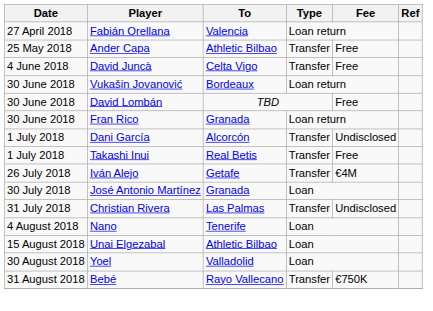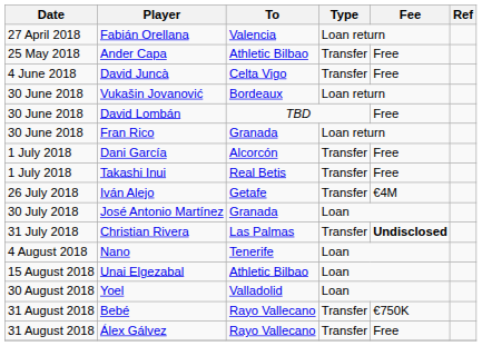 <table class="wikitable">
 <tr>
 <th>Date</th>
 <th>Player</th>
 <th>To</th>
 <th>Type</th>
 <th>Fee</th>
 <th>Ref</th>
 </tr>
 <tr>
 <td>27 April 2018</td>
 <td> <a href='#'>Fabián Orellana</a></td>
 <td> <a href='#'>Valencia</a></td>
 <td colspan=2>Loan return</td>
 <td></td>
 </tr>
 <tr>
 <td>25 May 2018</td>
 <td> <a href='#'>Ander Capa</a></td>
 <td> <a href='#'>Athletic Bilbao</a></td>
 <td>Transfer</td>
 <td>Free</td>
 <td></td>
 </tr>
 <tr>
 <td>4 June 2018</td>
 <td> <a href='#'>David Juncà</a></td>
 <td> <a href='#'>Celta Vigo</a></td>
 <td>Transfer</td>
 <td>Free</td>
 <td></td>
 </tr>
 <tr>
 <td>30 June 2018</td>
 <td> <a href='#'>Vukašin Jovanović</a></td>
 <td> <a href='#'>Bordeaux</a></td>
 <td colspan=2>Loan return</td>
 <td></td>
 </tr>
 <tr>
 <td>30 June 2018</td>
 <td> <a href='#'>David Lombán</a></td>
 <td colspan=2 align=center><em>TBD</em></td>
 <td>Free</td>
 <td></td>
 </tr>
 <tr>
 <td>30 June 2018</td>
 <td> <a href='#'>Fran Rico</a></td>
 <td> <a href='#'>Granada</a></td>
 <td colspan=2>Loan return</td>
 <td></td>
 </tr>
 <tr>
 <td>1 July 2018</td>
 <td> <a href='#'>Dani García</a></td>
 <td> <a href='#'>Alcorcón</a></td>
 <td>Transfer</td>
-<td>Undisclosed</td>
+<td>Free</td>
 <td></td>
 </tr>
 <tr>
 <td>1 July 2018</td>
 <td> <a href='#'>Takashi Inui</a></td>
 <td> <a href='#'>Real Betis</a></td>
 <td>Transfer</td>
 <td>Free</td>
 <td></td>
 </tr>
 <tr>
 <td>26 July 2018</td>
 <td> <a href='#'>Iván Alejo</a></td>
 <td> <a href='#'>Getafe</a></td>
 <td>Transfer</td>
 <td>€4M</td>
 <td></td>
 </tr>
 <tr>
 <td>30 July 2018</td>
 <td> <a href='#'>José Antonio Martínez</a></td>
 <td> <a href='#'>Granada</a></td>
 <td colspan=2>Loan</td>
 <td></td>
 </tr>
 <tr>
 <td>31 July 2018</td>
 <td> <a href='#'>Christian Rivera</a></td>
 <td> <a href='#'>Las Palmas</a></td>
 <td>Transfer</td>
-<td>Undisclosed</td>
+<td><strong>Undisclosed</strong></td>
 <td></td>
 </tr>
 <tr>
 <td>4 August 2018</td>
 <td> <a href='#'>Nano</a></td>
 <td> <a href='#'>Tenerife</a></td>
 <td colspan=2>Loan</td>
 <td></td>
 </tr>
 <tr>
 <td>15 August 2018</td>
 <td> <a href='#'>Unai Elgezabal</a></td>
 <td> <a href='#'>Athletic Bilbao</a></td>
 <td colspan=2>Loan</td>
 <td></td>
 </tr>
 <tr>
 <td>30 August 2018</td>
 <td> <a href='#'>Yoel</a></td>
 <td> <a href='#'>Valladolid</a></td>
 <td colspan=2>Loan</td>
 <td></td>
 </tr>
 <tr>
 <td>31 August 2018</td>
 <td> <a href='#'>Bebé</a></td>
 <td> <a href='#'>Rayo Vallecano</a></td>
 <td>Transfer</td>
 <td>€750K</td>
 <td></td>
 </tr>
 <tr>
+<td>31 August 2018</td>
+<td> <a href='#'>Álex Gálvez</a></td>
+<td> <a href='#'>Rayo Vallecano</a></td>
+<td>Transfer</td>
+<td>Free</td>
+<td></td>
+</tr>
+<tr>
 </tr>
 </table>
